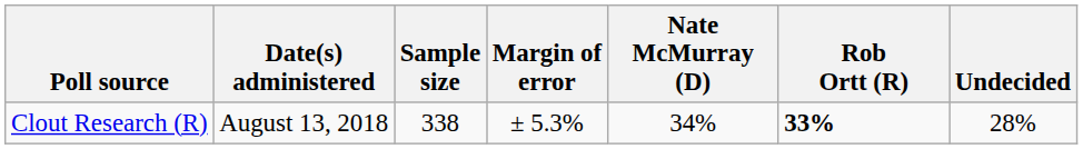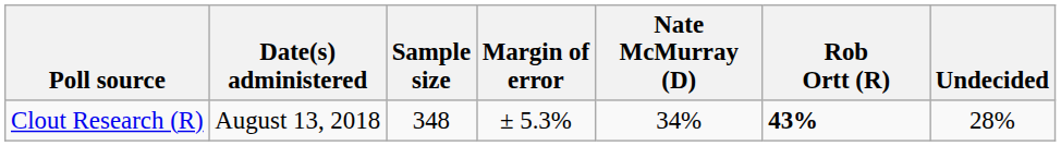 <table class="wikitable">
 <tr valign= bottom>
 <th>Poll source</th>
 <th>Date(s)<br>administered</th>
 <th>Sample<br>size</th>
 <th>Margin of<br>error</th>
 <th style="width:100px;">Nate<br>McMurray (D)</th>
 <th style="width:100px;">Rob<br>Ortt (R)</th>
 <th>Undecided</th>
 </tr>
 <tr>
 <td><a href='#'>Clout Research (R)</a></td>
 <td align=center>August 13, 2018</td>
-<td align=center>338</td>
+<td align=center>348</td>
 <td align=center>± 5.3%</td>
 <td align=center>34%</td>
-<td><strong>33%</strong></td>
+<td><strong>43%</strong></td>
 <td align=center>28%</td>
 </tr>
 </table>
